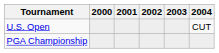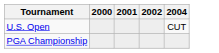 <table class="wikitable" style="font-size:95%;text-align:center;">
 <tr>
 <th>Tournament</th>
 <th>2000</th>
 <th>2001</th>
 <th>2002</th>
-<th>2003</th>
 <th>2004</th>
 </tr>
 <tr>
 <td align=left><a href='#'>U.S. Open</a></td>
-<td style="background:#eeeeee;"></td>
 <td style="background:#eeeeee;"></td>
 <td style="background:#eeeeee;"></td>
 <td style="background:#eeeeee;"></td>
 <td>CUT</td>
 </tr>
 <tr>
 <td align=left><a href='#'>PGA Championship</a></td>
 <td style="background:#eeeeee;"></td>
 <td style="background:#eeeeee;"></td>
 <td style="background:#eeeeee;"></td>
 <td style="background:#eeeeee;"></td>
-<td style="background:#eeeeee;"></td>
 </tr>
 </table>
